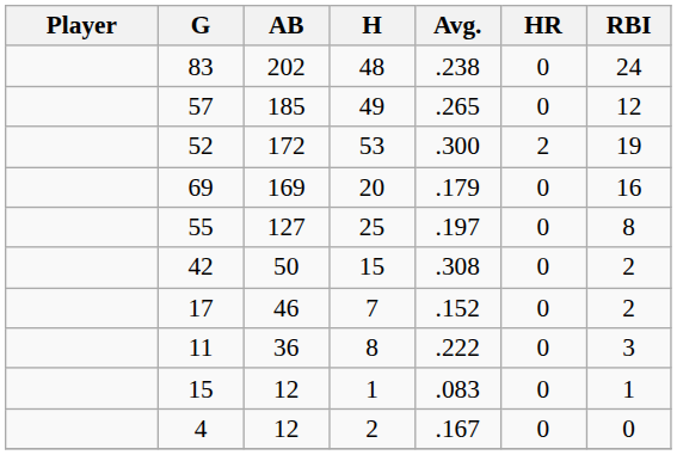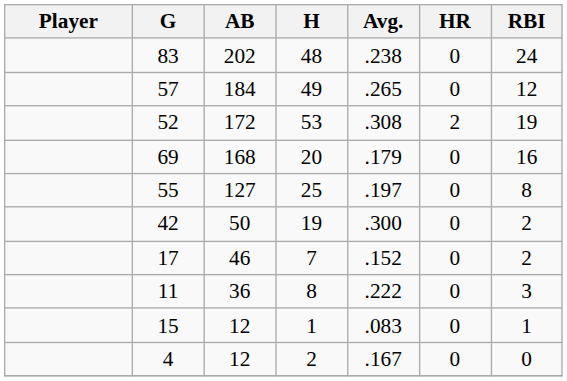 <table class="wikitable sortable">
 <tr>
 <th bgcolor="#DDDDFF" width="16%">Player</th>
 <th bgcolor="#DDDDFF" width="9%">G</th>
 <th bgcolor="#DDDDFF" width="9%">AB</th>
 <th bgcolor="#DDDDFF" width="9%">H</th>
 <th bgcolor="#DDDDFF" width="9%">Avg.</th>
 <th bgcolor="#DDDDFF" width="9%">HR</th>
 <th bgcolor="#DDDDFF" width="9%">RBI</th>
 </tr>
 <tr align="center">
 <td></td>
 <td>83</td>
 <td>202</td>
 <td>48</td>
 <td>.238</td>
 <td>0</td>
 <td>24</td>
 </tr>
 <tr align="center">
 <td></td>
 <td>57</td>
-<td>185</td>
+<td>184</td>
 <td>49</td>
 <td>.265</td>
 <td>0</td>
 <td>12</td>
 </tr>
 <tr align="center">
 <td></td>
 <td>52</td>
 <td>172</td>
 <td>53</td>
-<td>.300</td>
+<td>.308</td>
 <td>2</td>
 <td>19</td>
 </tr>
 <tr align="center">
 <td></td>
 <td>69</td>
-<td>169</td>
+<td>168</td>
 <td>20</td>
 <td>.179</td>
 <td>0</td>
 <td>16</td>
 </tr>
 <tr align="center">
 <td></td>
 <td>55</td>
 <td>127</td>
 <td>25</td>
 <td>.197</td>
 <td>0</td>
 <td>8</td>
 </tr>
 <tr align="center">
 <td></td>
 <td>42</td>
 <td>50</td>
-<td>15</td>
-<td>.308</td>
+<td>19</td>
+<td>.300</td>
 <td>0</td>
 <td>2</td>
 </tr>
 <tr align="center">
 <td></td>
 <td>17</td>
 <td>46</td>
 <td>7</td>
 <td>.152</td>
 <td>0</td>
 <td>2</td>
 </tr>
 <tr align="center">
 <td></td>
 <td>11</td>
 <td>36</td>
 <td>8</td>
 <td>.222</td>
 <td>0</td>
 <td>3</td>
 </tr>
 <tr align="center">
 <td></td>
 <td>15</td>
 <td>12</td>
 <td>1</td>
 <td>.083</td>
 <td>0</td>
 <td>1</td>
 </tr>
 <tr align=center>
 <td></td>
 <td>4</td>
 <td>12</td>
 <td>2</td>
 <td>.167</td>
 <td>0</td>
 <td>0</td>
 </tr>
 <tr align="center">
 </tr>
 </table>
